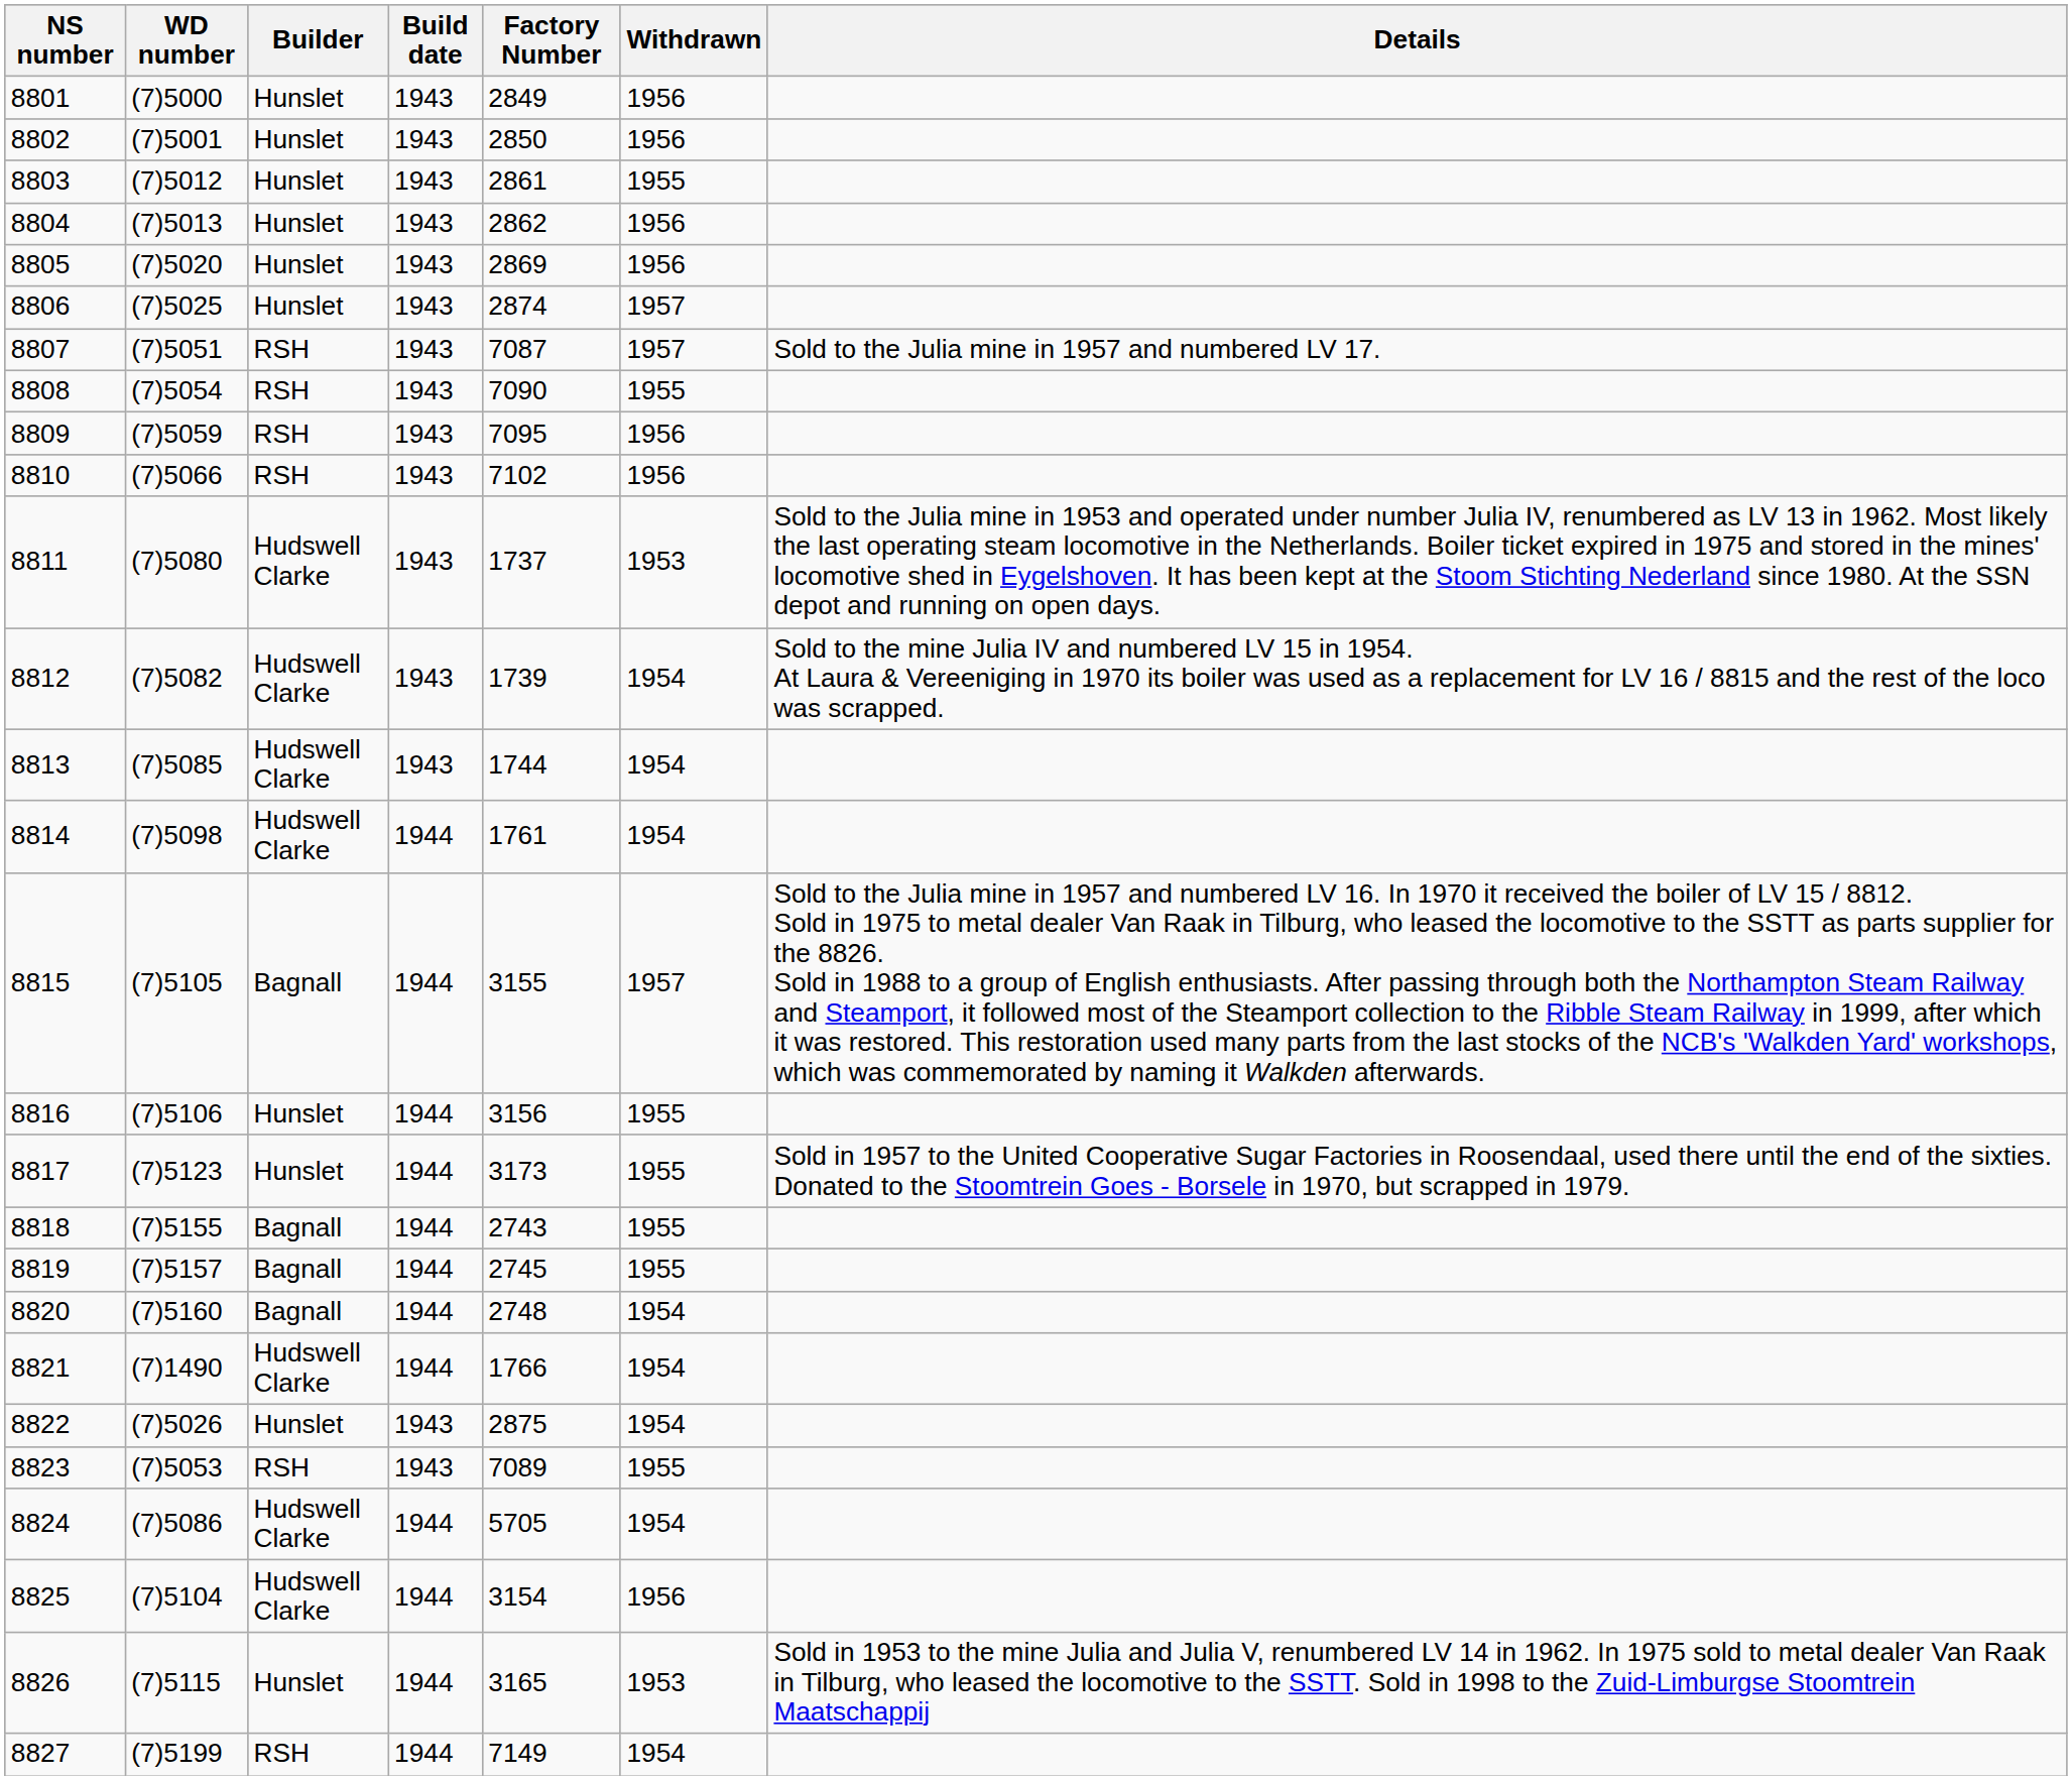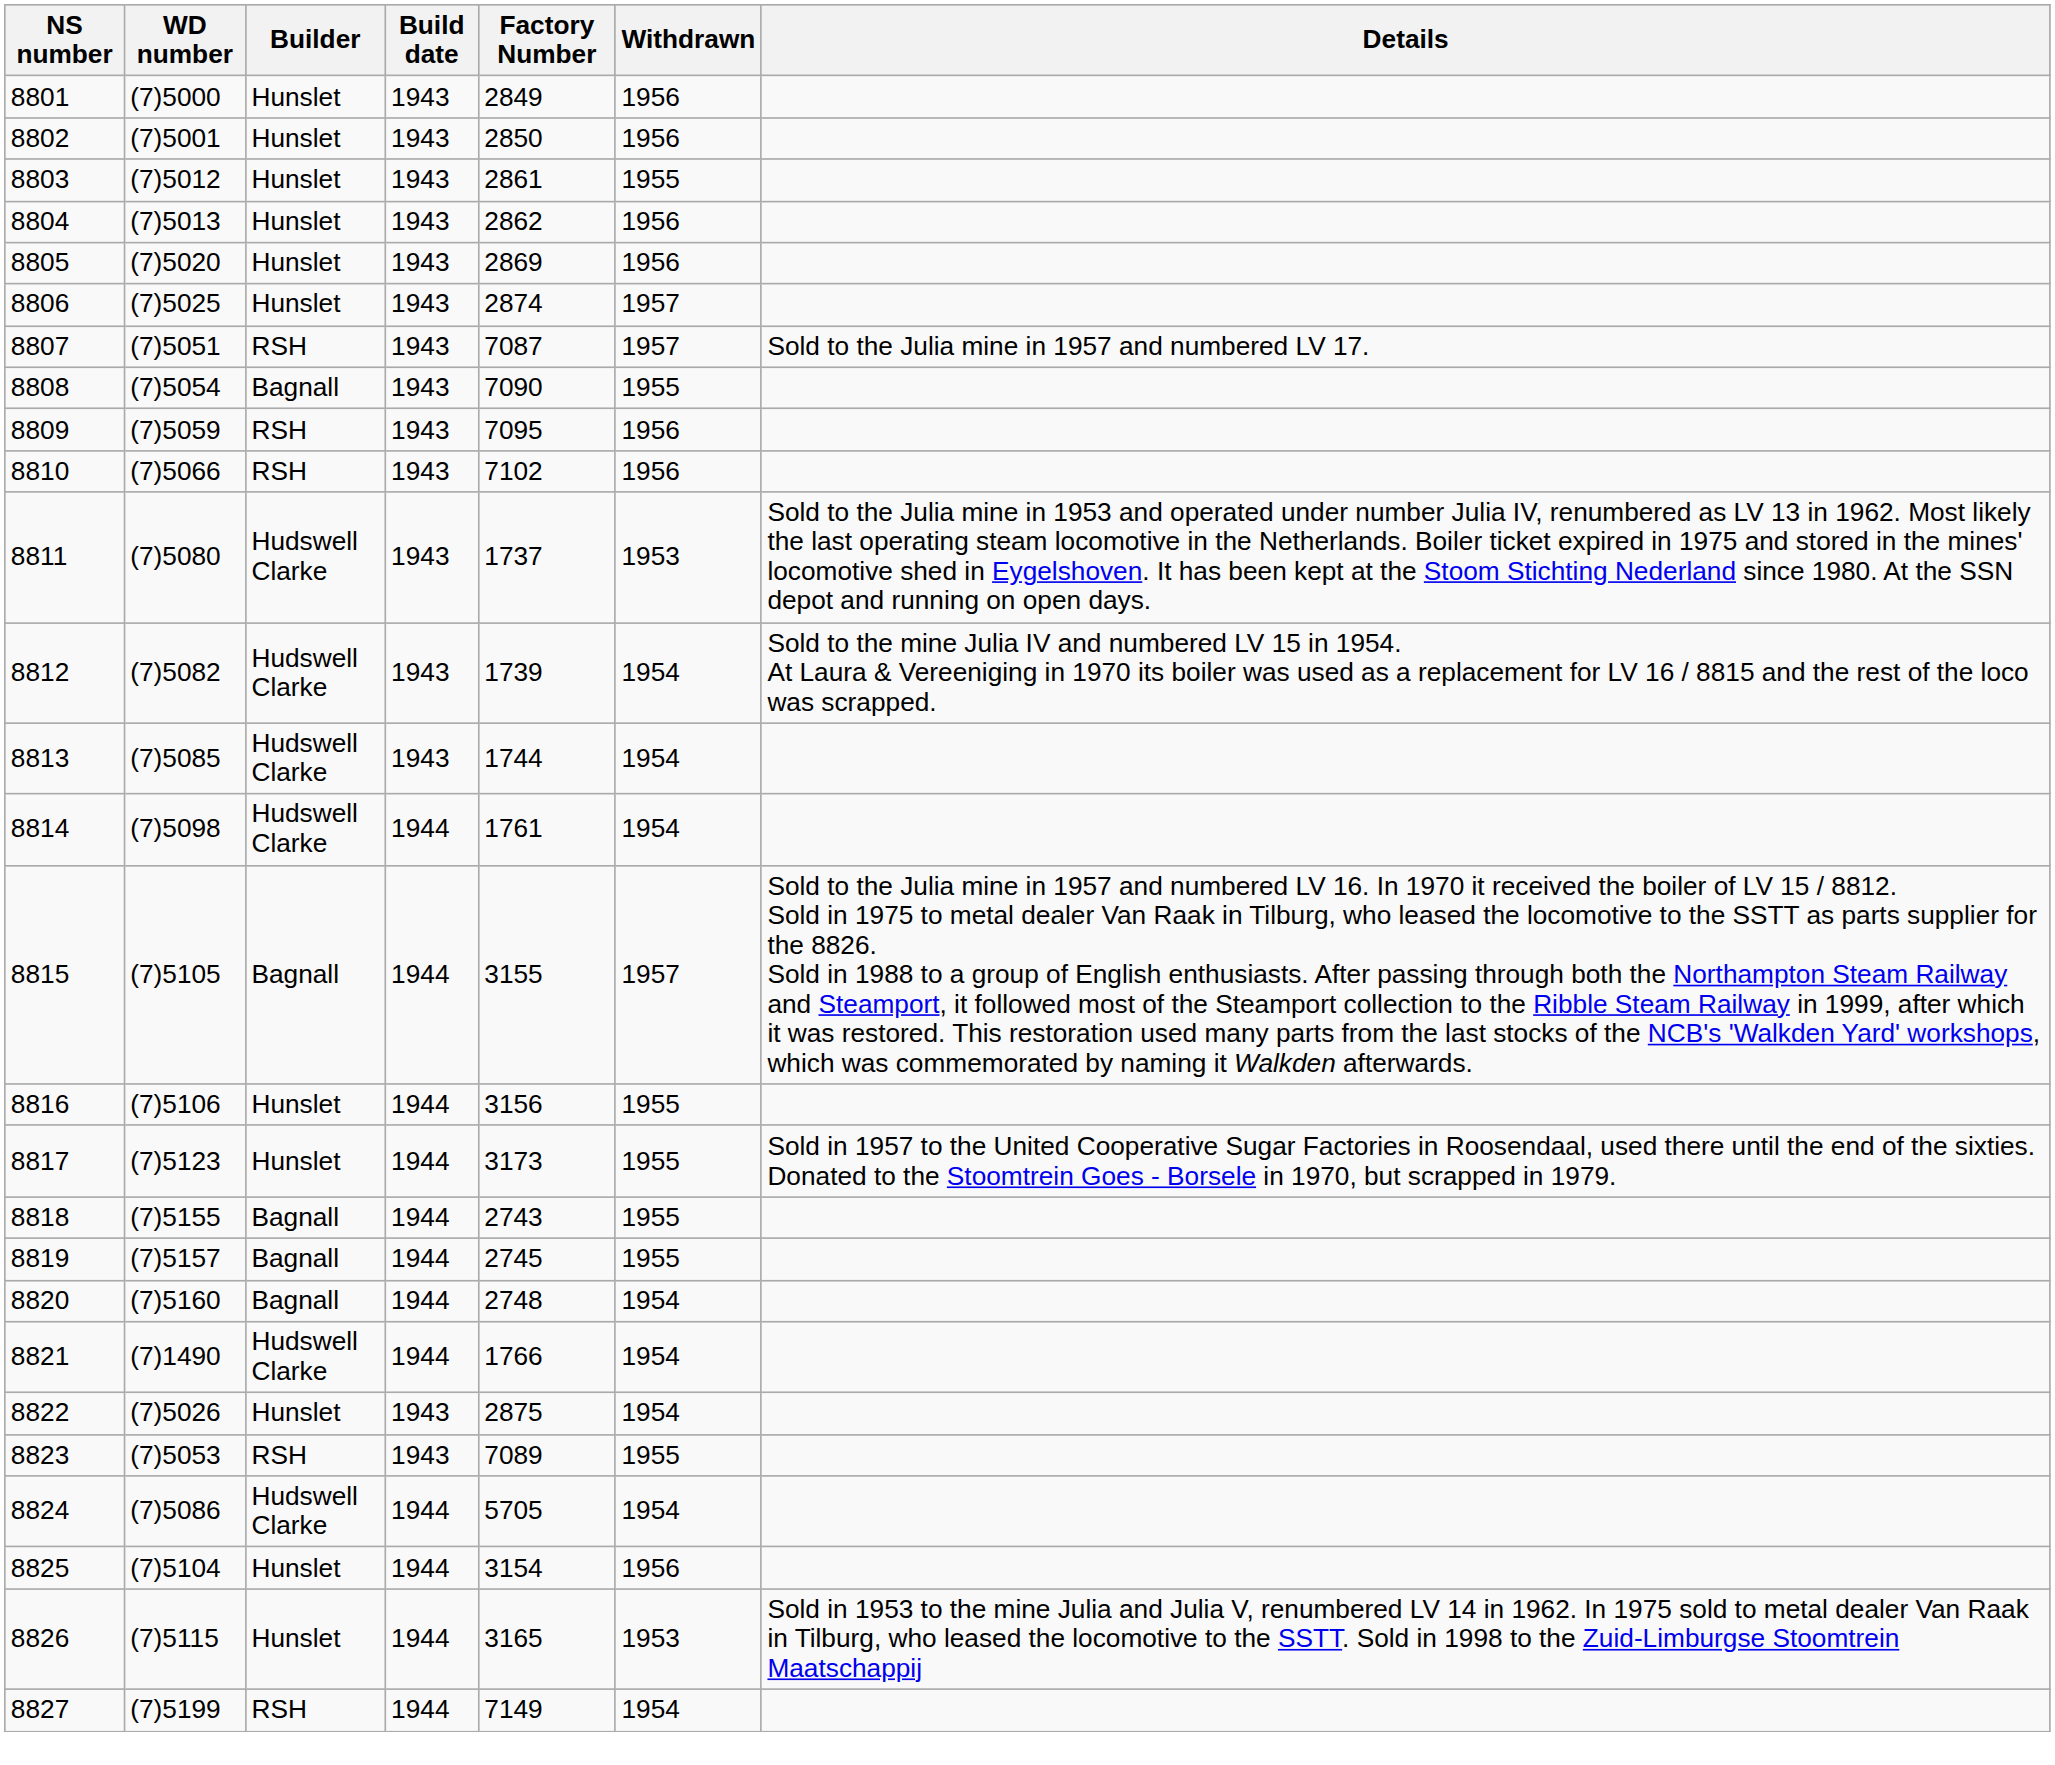 <table class="wikitable" style="float">
 <tr>
 <th>NS number</th>
 <th>WD number</th>
 <th>Builder</th>
 <th>Build date</th>
 <th>Factory Number</th>
 <th>Withdrawn</th>
 <th>Details</th>
 </tr>
 <tr>
 <td>8801</td>
 <td>(7)5000</td>
 <td>Hunslet</td>
 <td>1943</td>
 <td>2849</td>
 <td>1956</td>
 <td></td>
 </tr>
 <tr>
 <td>8802</td>
 <td>(7)5001</td>
 <td>Hunslet</td>
 <td>1943</td>
 <td>2850</td>
 <td>1956</td>
 <td></td>
 </tr>
 <tr>
 <td>8803</td>
 <td>(7)5012</td>
 <td>Hunslet</td>
 <td>1943</td>
 <td>2861</td>
 <td>1955</td>
 <td></td>
 </tr>
 <tr>
 <td>8804</td>
 <td>(7)5013</td>
 <td>Hunslet</td>
 <td>1943</td>
 <td>2862</td>
 <td>1956</td>
 <td></td>
 </tr>
 <tr>
 <td>8805</td>
 <td>(7)5020</td>
 <td>Hunslet</td>
 <td>1943</td>
 <td>2869</td>
 <td>1956</td>
 <td></td>
 </tr>
 <tr>
 <td>8806</td>
 <td>(7)5025</td>
 <td>Hunslet</td>
 <td>1943</td>
 <td>2874</td>
 <td>1957</td>
 <td></td>
 </tr>
 <tr>
 <td>8807</td>
 <td>(7)5051</td>
 <td>RSH</td>
 <td>1943</td>
 <td>7087</td>
 <td>1957</td>
 <td>Sold to the Julia mine in 1957 and numbered LV 17.</td>
 </tr>
 <tr>
 <td>8808</td>
 <td>(7)5054</td>
-<td>RSH</td>
+<td>Bagnall</td>
 <td>1943</td>
 <td>7090</td>
 <td>1955</td>
 <td></td>
 </tr>
 <tr>
 <td>8809</td>
 <td>(7)5059</td>
 <td>RSH</td>
 <td>1943</td>
 <td>7095</td>
 <td>1956</td>
 <td></td>
 </tr>
 <tr>
 <td>8810</td>
 <td>(7)5066</td>
 <td>RSH</td>
 <td>1943</td>
 <td>7102</td>
 <td>1956</td>
 <td></td>
 </tr>
 <tr>
 <td>8811</td>
 <td>(7)5080</td>
 <td>Hudswell Clarke</td>
 <td>1943</td>
 <td>1737</td>
 <td>1953</td>
 <td>Sold to the Julia mine in 1953 and operated under number Julia IV, renumbered as LV 13 in 1962. Most likely the last operating steam locomotive in the Netherlands. Boiler ticket expired in 1975 and stored in the mines' locomotive shed in <a href='#'>Eygelshoven</a>. It has been kept at the <a href='#'>Stoom Stichting Nederland</a> since 1980. At the SSN depot and running on open days.</td>
 </tr>
 <tr>
 <td>8812</td>
 <td>(7)5082</td>
 <td>Hudswell Clarke</td>
 <td>1943</td>
 <td>1739</td>
 <td>1954</td>
 <td>Sold to the mine Julia IV and numbered LV 15 in 1954.<br>At Laura & Vereeniging in 1970 its boiler was used as a replacement for LV 16 / 8815 and the rest of the loco was scrapped.</td>
 </tr>
 <tr>
 <td>8813</td>
 <td>(7)5085</td>
 <td>Hudswell Clarke</td>
 <td>1943</td>
 <td>1744</td>
 <td>1954</td>
 <td></td>
 </tr>
 <tr>
 <td>8814</td>
 <td>(7)5098</td>
 <td>Hudswell Clarke</td>
 <td>1944</td>
 <td>1761</td>
 <td>1954</td>
 <td></td>
 </tr>
 <tr>
 <td>8815</td>
 <td>(7)5105</td>
 <td>Bagnall</td>
 <td>1944</td>
 <td>3155</td>
 <td>1957</td>
 <td>Sold to the Julia mine in 1957 and numbered LV 16. In 1970 it received the boiler of LV 15 / 8812.<br>Sold in 1975 to metal dealer Van Raak in Tilburg, who leased the locomotive to the SSTT as parts supplier for the 8826.<br>Sold in 1988 to a group of English enthusiasts. After passing through both the <a href='#'>Northampton Steam Railway</a> and <a href='#'>Steamport</a>, it followed most of the Steamport collection to the <a href='#'>Ribble Steam Railway</a> in 1999, after which it was restored. This restoration used many parts from the last stocks of the <a href='#'>NCB's 'Walkden Yard' workshops</a>, which was commemorated by naming it <em>Walkden</em> afterwards.</td>
 </tr>
 <tr>
 <td>8816</td>
 <td>(7)5106</td>
 <td>Hunslet</td>
 <td>1944</td>
 <td>3156</td>
 <td>1955</td>
 <td></td>
 </tr>
 <tr>
 <td>8817</td>
 <td>(7)5123</td>
 <td>Hunslet</td>
 <td>1944</td>
 <td>3173</td>
 <td>1955</td>
 <td>Sold in 1957 to the United Cooperative Sugar Factories in Roosendaal, used there until the end of the sixties. Donated to the <a href='#'>Stoomtrein Goes - Borsele</a> in 1970, but scrapped in 1979.</td>
 </tr>
 <tr>
 <td>8818</td>
 <td>(7)5155</td>
 <td>Bagnall</td>
 <td>1944</td>
 <td>2743</td>
 <td>1955</td>
 <td></td>
 </tr>
 <tr>
 <td>8819</td>
 <td>(7)5157</td>
 <td>Bagnall</td>
 <td>1944</td>
 <td>2745</td>
 <td>1955</td>
 <td></td>
 </tr>
 <tr>
 <td>8820</td>
 <td>(7)5160</td>
 <td>Bagnall</td>
 <td>1944</td>
 <td>2748</td>
 <td>1954</td>
 <td></td>
 </tr>
 <tr>
 <td>8821</td>
 <td>(7)1490</td>
 <td>Hudswell Clarke</td>
 <td>1944</td>
 <td>1766</td>
 <td>1954</td>
 <td></td>
 </tr>
 <tr>
 <td>8822</td>
 <td>(7)5026</td>
 <td>Hunslet</td>
 <td>1943</td>
 <td>2875</td>
 <td>1954</td>
 <td></td>
 </tr>
 <tr>
 <td>8823</td>
 <td>(7)5053</td>
 <td>RSH</td>
 <td>1943</td>
 <td>7089</td>
 <td>1955</td>
 <td></td>
 </tr>
 <tr>
 <td>8824</td>
 <td>(7)5086</td>
 <td>Hudswell Clarke</td>
 <td>1944</td>
 <td>5705</td>
 <td>1954</td>
 <td></td>
 </tr>
 <tr>
 <td>8825</td>
 <td>(7)5104</td>
-<td>Hudswell Clarke</td>
+<td>Hunslet</td>
 <td>1944</td>
 <td>3154</td>
 <td>1956</td>
 <td></td>
 </tr>
 <tr>
 <td>8826</td>
 <td>(7)5115</td>
 <td>Hunslet</td>
 <td>1944</td>
 <td>3165</td>
 <td>1953</td>
 <td>Sold in 1953 to the mine Julia and Julia V, renumbered LV 14 in 1962. In 1975 sold to metal dealer Van Raak in Tilburg, who leased the locomotive to the <a href='#'>SSTT</a>. Sold in 1998 to the <a href='#'>Zuid-Limburgse Stoomtrein Maatschappij</a></td>
 </tr>
 <tr>
 <td>8827</td>
 <td>(7)5199</td>
 <td>RSH</td>
 <td>1944</td>
 <td>7149</td>
 <td>1954</td>
 <td></td>
 </tr>
 </table>
